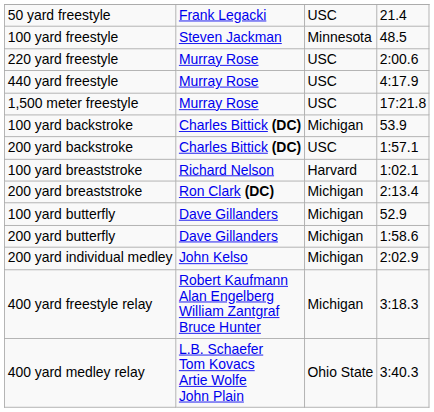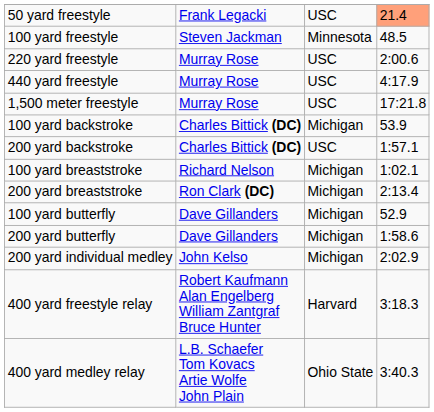 <table class="wikitable sortable" style="text-align:left">
 <tr>
 </tr>
 <tr>
 <td>50 yard freestyle</td>
 <td><a href='#'>Frank Legacki</a></td>
 <td>USC</td>
-<td>21.4</td>
+<td style="background: lightsalmon;">21.4</td>
 </tr>
 <tr>
 <td>100 yard freestyle</td>
 <td><a href='#'>Steven Jackman</a></td>
 <td>Minnesota</td>
 <td>48.5</td>
 </tr>
 <tr>
 <td>220 yard freestyle</td>
 <td> <a href='#'>Murray Rose</a></td>
 <td>USC</td>
 <td>2:00.6</td>
 </tr>
 <tr>
 <td>440 yard freestyle</td>
 <td> <a href='#'>Murray Rose</a></td>
 <td>USC</td>
 <td>4:17.9</td>
 </tr>
 <tr>
 <td>1,500 meter freestyle</td>
 <td> <a href='#'>Murray Rose</a></td>
 <td>USC</td>
 <td>17:21.8</td>
 </tr>
 <tr>
 <td>100 yard backstroke</td>
 <td><a href='#'>Charles Bittick</a> <strong>(DC)</strong></td>
 <td>Michigan</td>
 <td>53.9</td>
 </tr>
 <tr>
 <td>200 yard backstroke</td>
 <td><a href='#'>Charles Bittick</a> <strong>(DC)</strong></td>
 <td>USC</td>
 <td>1:57.1</td>
 </tr>
 <tr>
 <td>100 yard breaststroke</td>
 <td><a href='#'>Richard Nelson</a></td>
-<td>Harvard</td>
+<td>Michigan</td>
 <td>1:02.1</td>
 </tr>
 <tr>
 <td>200 yard breaststroke</td>
 <td><a href='#'>Ron Clark</a> <strong>(DC)</strong></td>
 <td>Michigan</td>
 <td>2:13.4</td>
 </tr>
 <tr>
 <td>100 yard butterfly</td>
 <td><a href='#'>Dave Gillanders</a></td>
 <td>Michigan</td>
 <td>52.9</td>
 </tr>
 <tr>
 <td>200 yard butterfly</td>
 <td><a href='#'>Dave Gillanders</a></td>
 <td>Michigan</td>
 <td>1:58.6</td>
 </tr>
 <tr>
 <td>200 yard individual medley</td>
 <td><a href='#'>John Kelso</a></td>
 <td>Michigan</td>
 <td>2:02.9</td>
 </tr>
 <tr>
 <td>400 yard freestyle relay</td>
 <td><a href='#'>Robert Kaufmann</a><br><a href='#'>Alan Engelberg</a><br><a href='#'>William Zantgraf</a><br><a href='#'>Bruce Hunter</a></td>
-<td>Michigan</td>
+<td>Harvard</td>
 <td>3:18.3</td>
 </tr>
 <tr>
 <td>400 yard medley relay</td>
 <td><a href='#'>L.B. Schaefer</a><br><a href='#'>Tom Kovacs</a><br><a href='#'>Artie Wolfe</a><br><a href='#'>John Plain</a></td>
 <td>Ohio State</td>
 <td>3:40.3</td>
 </tr>
 </table>
